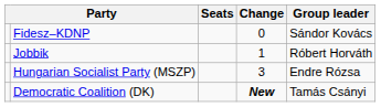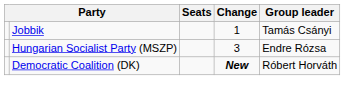 <table class="wikitable">
 <tr>
 <th colspan=2>Party</th>
 <th>Seats</th>
 <th>Change</th>
 <th>Group leader</th>
 </tr>
 <tr>
 <td bgcolor=></td>
-<td><a href='#'>Fidesz–KDNP</a></td>
-<td style="text-align:center"></td>
-<td align="center"> 0</td>
-<td>Sándor Kovács</td>
-</tr>
-<tr>
-<td bgcolor=></td>
 <td><a href='#'>Jobbik</a></td>
 <td style="text-align:center"></td>
 <td align="center"> 1</td>
-<td>Róbert Horváth</td>
+<td>Tamás Csányi</td>
 </tr>
 <tr>
 <td bgcolor=></td>
 <td><a href='#'>Hungarian Socialist Party</a> (MSZP)</td>
 <td style="text-align:center"></td>
 <td align="center"> 3</td>
 <td>Endre Rózsa</td>
 </tr>
 <tr>
 <td bgcolor=></td>
 <td><a href='#'>Democratic Coalition</a> (DK)</td>
 <td style="text-align:center"></td>
 <td align="center"><strong><em>New</em></strong></td>
-<td>Tamás Csányi</td>
+<td>Róbert Horváth</td>
 </tr>
 </table>
